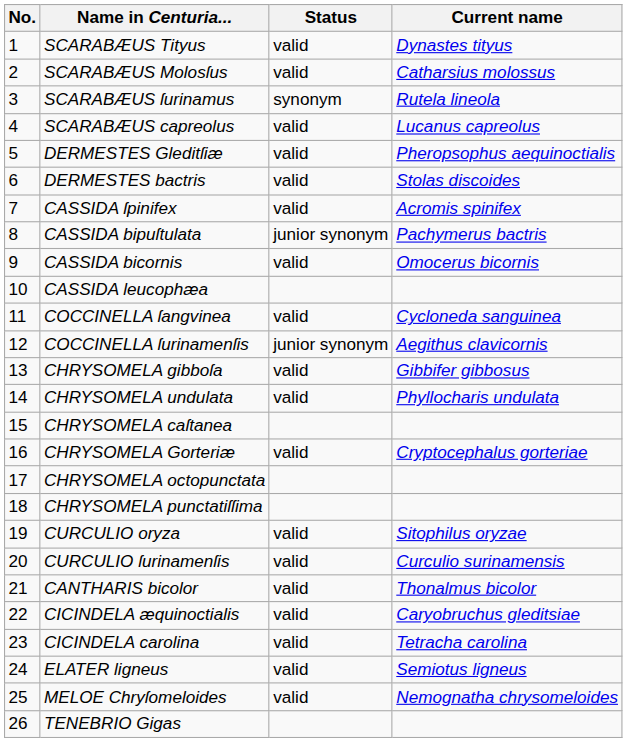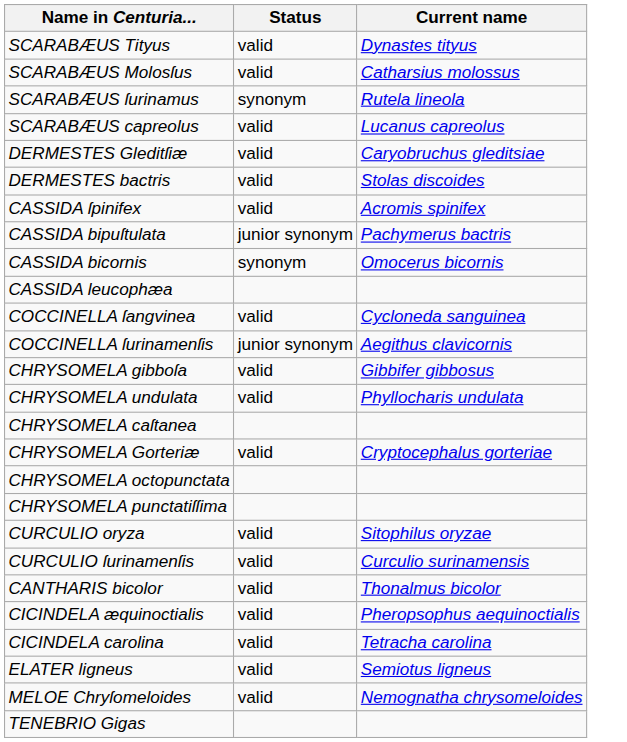 <table class="wikitable sortable">
 <tr>
-<th>No.</th>
 <th>Name in <em>Centuria...</em></th>
 <th>Status</th>
 <th>Current name</th>
 </tr>
 <tr>
-<td>1</td>
 <td><em>SCARABÆUS Tityus</em></td>
 <td>valid </td>
 <td><em><a href='#'>Dynastes tityus</a></em></td>
 </tr>
 <tr>
-<td>2</td>
 <td><em>SCARABÆUS Molosſus</em> </td>
 <td>valid </td>
 <td><em><a href='#'>Catharsius molossus</a></em></td>
 </tr>
 <tr>
-<td>3</td>
 <td><em>SCARABÆUS ſurinamus</em></td>
 <td>synonym </td>
 <td><em><a href='#'>Rutela lineola</a></em></td>
 </tr>
 <tr>
-<td>4</td>
 <td><em>SCARABÆUS capreolus</em></td>
 <td>valid </td>
 <td><em><a href='#'>Lucanus capreolus</a></em></td>
 </tr>
 <tr>
-<td>5</td>
 <td><em>DERMESTES Gleditſiæ</em></td>
 <td>valid </td>
-<td><em><a href='#'>Pheropsophus aequinoctialis</a></em></td>
+<td><em><a href='#'>Caryobruchus gleditsiae</a></em></td>
 </tr>
 <tr>
-<td>6</td>
 <td><em>DERMESTES bactris</em></td>
 <td>valid </td>
 <td><em><a href='#'>Stolas discoides</a></em></td>
 </tr>
 <tr>
-<td>7</td>
 <td><em>CASSIDA ſpinifex</em></td>
 <td>valid </td>
 <td><em><a href='#'>Acromis spinifex</a></em></td>
 </tr>
 <tr>
-<td>8</td>
 <td><em>CASSIDA bipuſtulata</em></td>
 <td>junior synonym </td>
 <td><em><a href='#'>Pachymerus bactris</a></em></td>
 </tr>
 <tr>
-<td>9</td>
 <td><em>CASSIDA bicornis</em></td>
-<td>valid </td>
+<td>synonym </td>
 <td><em><a href='#'>Omocerus bicornis</a></em></td>
 </tr>
 <tr>
-<td>10</td>
 <td><em>CASSIDA leucophæa</em></td>
 <td></td>
 <td></td>
 </tr>
 <tr>
-<td>11</td>
 <td><em>COCCINELLA ſangvinea</em></td>
 <td>valid </td>
 <td><em><a href='#'>Cycloneda sanguinea</a></em></td>
 </tr>
 <tr>
-<td>12</td>
 <td><em>COCCINELLA ſurinamenſis</em></td>
 <td>junior synonym </td>
 <td><em><a href='#'>Aegithus clavicornis</a></em></td>
 </tr>
 <tr>
-<td>13</td>
 <td><em>CHRYSOMELA gibboſa</em></td>
 <td>valid </td>
 <td><em><a href='#'>Gibbifer gibbosus</a></em></td>
 </tr>
 <tr>
-<td>14</td>
 <td><em>CHRYSOMELA undulata</em></td>
 <td>valid </td>
 <td><em><a href='#'>Phyllocharis undulata</a></em></td>
 </tr>
 <tr>
-<td>15</td>
 <td><em>CHRYSOMELA caſtanea</em></td>
 <td></td>
 <td></td>
 </tr>
 <tr>
-<td>16</td>
 <td><em>CHRYSOMELA Gorteriæ</em></td>
 <td>valid </td>
 <td><em><a href='#'>Cryptocephalus gorteriae</a></em></td>
 </tr>
 <tr>
-<td>17</td>
 <td><em>CHRYSOMELA octopunctata</em></td>
 <td></td>
 <td></td>
 </tr>
 <tr>
-<td>18</td>
 <td><em>CHRYSOMELA punctatiſſima</em></td>
 <td></td>
 <td></td>
 </tr>
 <tr>
-<td>19</td>
 <td><em>CURCULIO oryza</em></td>
 <td>valid </td>
 <td><em><a href='#'>Sitophilus oryzae</a></em></td>
 </tr>
 <tr>
-<td>20</td>
 <td><em>CURCULIO ſurinamenſis</em></td>
 <td>valid </td>
 <td><em><a href='#'>Curculio surinamensis</a></em></td>
 </tr>
 <tr>
-<td>21</td>
 <td><em>CANTHARIS bicolor</em></td>
 <td>valid </td>
 <td><em><a href='#'>Thonalmus bicolor</a></em></td>
 </tr>
 <tr>
-<td>22</td>
 <td><em>CICINDELA æquinoctialis</em></td>
 <td>valid </td>
-<td><em><a href='#'>Caryobruchus gleditsiae</a></em></td>
+<td><em><a href='#'>Pheropsophus aequinoctialis</a></em></td>
 </tr>
 <tr>
-<td>23</td>
 <td><em>CICINDELA carolina</em></td>
 <td>valid </td>
 <td><em><a href='#'>Tetracha carolina</a></em></td>
 </tr>
 <tr>
-<td>24</td>
 <td><em>ELATER ligneus</em></td>
 <td>valid </td>
 <td><em><a href='#'>Semiotus ligneus</a></em></td>
 </tr>
 <tr>
-<td>25</td>
 <td><em>MELOE Chryſomeloides</em></td>
 <td>valid </td>
 <td><em><a href='#'>Nemognatha chrysomeloides</a></em></td>
 </tr>
 <tr>
-<td>26</td>
 <td><em>TENEBRIO Gigas</em> </td>
 <td></td>
 <td></td>
 </tr>
 </table>
